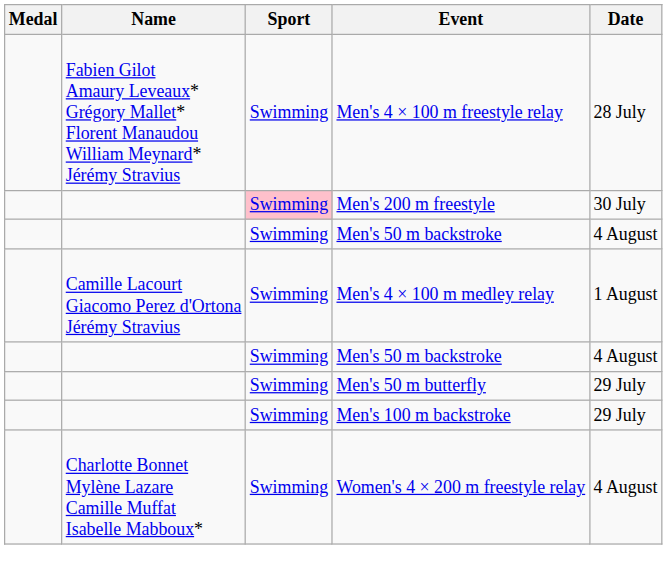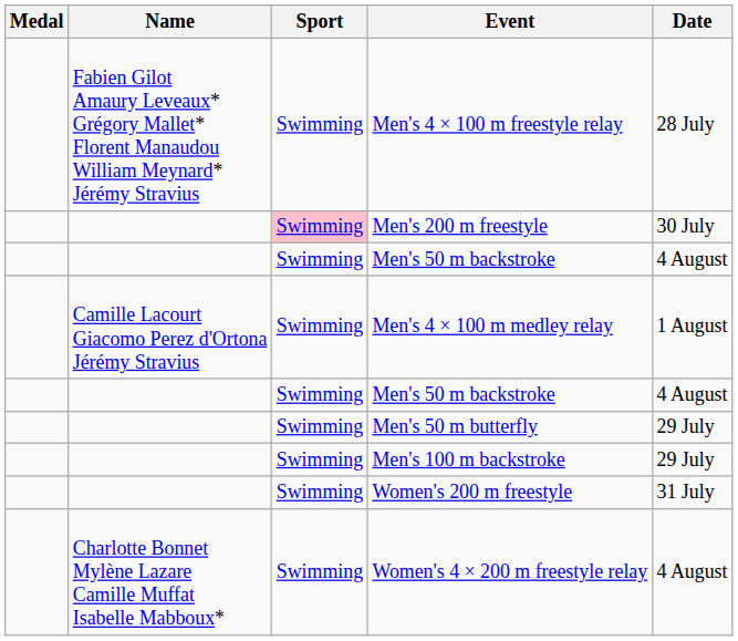 <table class="wikitable sortable" style="font-size:90%">
 <tr>
 <th>Medal</th>
 <th>Name</th>
 <th>Sport</th>
 <th>Event</th>
 <th>Date</th>
 </tr>
 <tr>
 <td></td>
 <td><br><a href='#'>Fabien Gilot</a><br><a href='#'>Amaury Leveaux</a>*<br><a href='#'>Grégory Mallet</a>*<br><a href='#'>Florent Manaudou</a><br><a href='#'>William Meynard</a>*<br><a href='#'>Jérémy Stravius</a></td>
 <td><a href='#'>Swimming</a></td>
 <td><a href='#'>Men's 4 × 100 m freestyle relay</a></td>
 <td>28 July</td>
 </tr>
 <tr>
 <td></td>
 <td></td>
 <td style="background: pink;"><a href='#'>Swimming</a></td>
 <td><a href='#'>Men's 200 m freestyle</a></td>
 <td>30 July</td>
 </tr>
 <tr>
 <td></td>
 <td></td>
 <td><a href='#'>Swimming</a></td>
 <td><a href='#'>Men's 50 m backstroke</a></td>
 <td>4 August</td>
 </tr>
 <tr>
 <td></td>
 <td><br><a href='#'>Camille Lacourt</a><br><a href='#'>Giacomo Perez d'Ortona</a><br><a href='#'>Jérémy Stravius</a></td>
 <td><a href='#'>Swimming</a></td>
 <td><a href='#'>Men's 4 × 100 m medley relay</a></td>
 <td>1 August</td>
 </tr>
 <tr>
 <td></td>
 <td></td>
 <td><a href='#'>Swimming</a></td>
 <td><a href='#'>Men's 50 m backstroke</a></td>
 <td>4 August</td>
 </tr>
 <tr>
 <td></td>
 <td></td>
 <td><a href='#'>Swimming</a></td>
 <td><a href='#'>Men's 50 m butterfly</a></td>
 <td>29 July</td>
 </tr>
 <tr>
 <td></td>
 <td></td>
 <td><a href='#'>Swimming</a></td>
 <td><a href='#'>Men's 100 m backstroke</a></td>
 <td>29 July</td>
 </tr>
 <tr>
 <td></td>
+<td></td>
+<td><a href='#'>Swimming</a></td>
+<td><a href='#'>Women's 200 m freestyle</a></td>
+<td>31 July</td>
+</tr>
+<tr>
+<td></td>
 <td><br><a href='#'>Charlotte Bonnet</a><br><a href='#'>Mylène Lazare</a><br><a href='#'>Camille Muffat</a><br><a href='#'>Isabelle Mabboux</a>*</td>
 <td><a href='#'>Swimming</a></td>
 <td><a href='#'>Women's 4 × 200 m freestyle relay</a></td>
 <td>4 August</td>
 </tr>
 </table>
